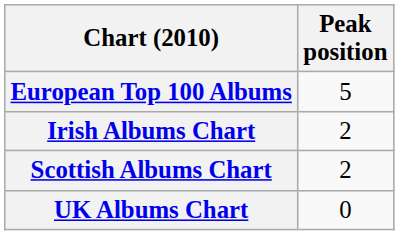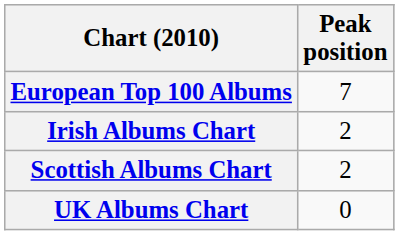 <table class="wikitable sortable plainrowheaders">
 <tr>
 <th>Chart (2010)</th>
 <th>Peak<br>position</th>
 </tr>
 <tr>
 <th scope="row"><a href='#'>European Top 100 Albums</a></th>
-<td style="text-align:center;">5</td>
+<td style="text-align:center;">7</td>
 </tr>
 <tr>
 <th scope="row"><a href='#'>Irish Albums Chart</a></th>
 <td style="text-align:center;">2</td>
 </tr>
 <tr>
 <th scope="row"><a href='#'>Scottish Albums Chart</a></th>
 <td style="text-align:center;">2</td>
 </tr>
 <tr>
 <th scope="row"><a href='#'>UK Albums Chart</a></th>
 <td style="text-align:center;">0</td>
 </tr>
 </table>
